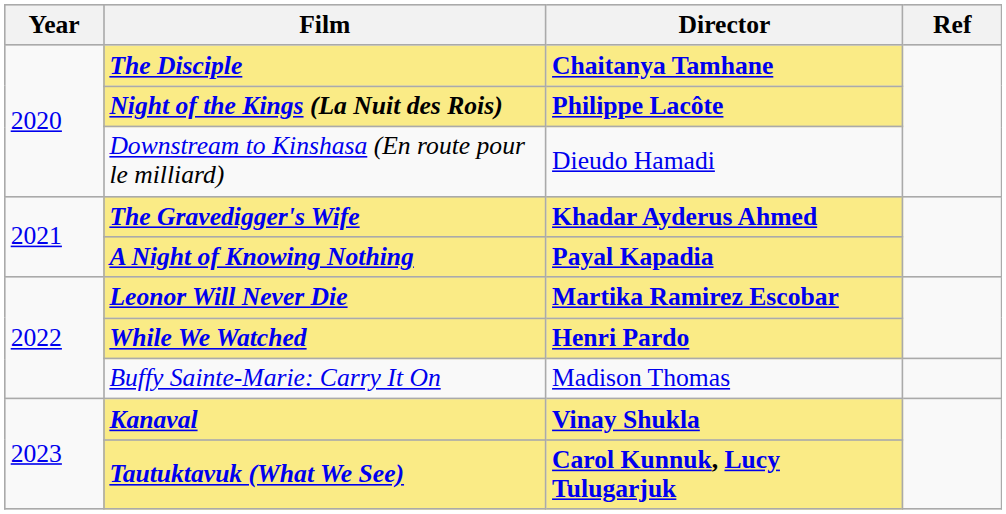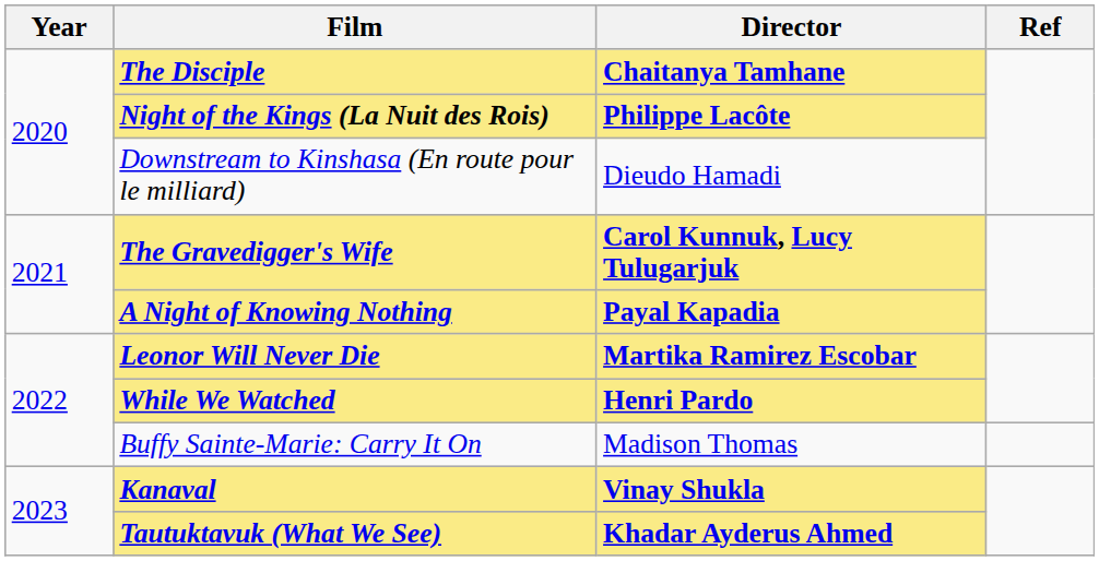 <table class="wikitable" width="100%" cellpadding="5">
 <tr>
 <th width="50"><strong>Year</strong></th>
 <th width="250"><strong>Film</strong></th>
 <th width="200"><strong>Director</strong></th>
 <th width="50"><strong>Ref</strong></th>
 </tr>
 <tr>
 <td rowspan=3><a href='#'>2020</a></td>
 <td style="background:#FAEB86;"><strong><em><a href='#'>The Disciple</a></em></strong></td>
 <td style="background:#FAEB86;"><strong><a href='#'>Chaitanya Tamhane</a></strong></td>
 <td rowspan=3></td>
 </tr>
 <tr>
 <td style="background:#FAEB86;"><strong><em><a href='#'>Night of the Kings</a> (La Nuit des Rois)</em></strong></td>
 <td style="background:#FAEB86;"><strong><a href='#'>Philippe Lacôte</a></strong></td>
 </tr>
 <tr>
 <td><em><a href='#'>Downstream to Kinshasa</a> (En route pour le milliard)</em></td>
 <td><a href='#'>Dieudo Hamadi</a></td>
 </tr>
 <tr>
 <td rowspan=2><a href='#'>2021</a></td>
 <td style="background:#FAEB86;"><strong><em><a href='#'>The Gravedigger's Wife</a></em></strong></td>
-<td style="background:#FAEB86;"><strong><a href='#'>Khadar Ayderus Ahmed</a></strong></td>
+<td style="background:#FAEB86;"><strong><a href='#'>Carol Kunnuk</a>, <a href='#'>Lucy Tulugarjuk</a></strong></td>
 <td rowspan=2></td>
 </tr>
 <tr>
 <td style="background:#FAEB86;"><strong><em><a href='#'>A Night of Knowing Nothing</a></em></strong></td>
 <td style="background:#FAEB86;"><strong><a href='#'>Payal Kapadia</a></strong></td>
 </tr>
 <tr>
 <td rowspan=3><a href='#'>2022</a></td>
 <td style="background:#FAEB86;"><strong><em><a href='#'>Leonor Will Never Die</a></em></strong></td>
 <td style="background:#FAEB86;"><strong><a href='#'>Martika Ramirez Escobar</a></strong></td>
 <td rowspan=2></td>
 </tr>
 <tr>
 <td style="background:#FAEB86;"><strong><em><a href='#'>While We Watched</a></em></strong></td>
 <td style="background:#FAEB86;"><strong><a href='#'>Henri Pardo</a></strong></td>
 </tr>
 <tr>
 <td><em><a href='#'>Buffy Sainte-Marie: Carry It On</a></em></td>
 <td><a href='#'>Madison Thomas</a></td>
 <td></td>
 </tr>
 <tr>
 <td rowspan=2><a href='#'>2023</a></td>
 <td style="background:#FAEB86;"><strong><em><a href='#'>Kanaval</a></em></strong></td>
 <td style="background:#FAEB86;"><strong><a href='#'>Vinay Shukla</a></strong></td>
 <td rowspan=2></td>
 </tr>
 <tr>
 <td style="background:#FAEB86;"><strong><em><a href='#'>Tautuktavuk (What We See)</a></em></strong></td>
-<td style="background:#FAEB86;"><strong><a href='#'>Carol Kunnuk</a>, <a href='#'>Lucy Tulugarjuk</a></strong></td>
+<td style="background:#FAEB86;"><strong><a href='#'>Khadar Ayderus Ahmed</a></strong></td>
 </tr>
 </table>
